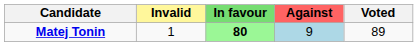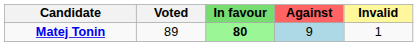 <table class="wikitable" style="line-height:16px; text-align: center;">
 <tr>
 <th style="width:160px;">Candidate</th>
-<th style="width:80px; background:#fff79b">Invalid</th>
+<th style="width:80px;">Voted</th>
 <th style="width:80px; background:#76dd71;">In favour</th>
 <th style="width:80px; background:#ff6363">Against</th>
-<th style="width:80px;">Voted</th>
+<th style="width:80px; background:#fff79b">Invalid</th>
 </tr>
 <tr>
 <td><strong><a href='#'>Matej Tonin</a></strong></td>
-<td>1</td>
+<td>89</td>
 <td style="background:#9bf796;"><strong>80</strong></td>
 <td style="background: lightblue;">9</td>
-<td>89</td>
+<td>1</td>
 </tr>
 </table>
